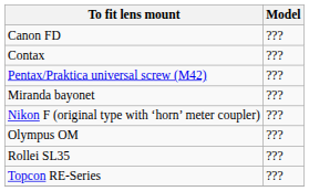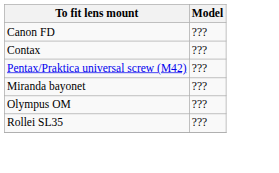 <table class=wikitable>
 <tr>
 <th>To fit lens mount</th>
 <th>Model</th>
 </tr>
 <tr>
 <td>Canon FD</td>
 <td>???</td>
 </tr>
 <tr>
 <td>Contax</td>
 <td>???</td>
 </tr>
 <tr>
 <td><a href='#'>Pentax/Praktica universal screw (M42)</a></td>
 <td>???</td>
 </tr>
 <tr>
 <td>Miranda bayonet</td>
 <td>???</td>
 </tr>
 <tr>
-<td><a href='#'>Nikon</a> F (original type with ‘horn’ meter coupler)</td>
-<td>???</td>
-</tr>
-<tr>
 <td>Olympus OM</td>
 <td>???</td>
 </tr>
 <tr>
 <td>Rollei SL35</td>
 <td>???</td>
 </tr>
 <tr>
-<td><a href='#'>Topcon</a> RE-Series</td>
-<td>???</td>
-</tr>
-<tr>
 </tr>
 </table>
